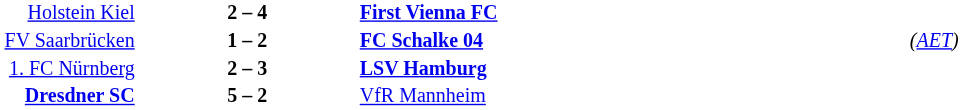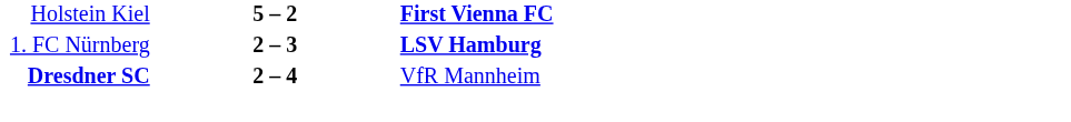 <table width=100% cellspacing=1>
 <tr>
 <th width=25%></th>
 <th width=10%></th>
 <th width=25%></th>
 <th></th>
 </tr>
 <tr style=font-size:90%>
 <td align=right><a href='#'>Holstein Kiel</a></td>
-<td align=center><strong>2 – 4</strong></td>
+<td align=center><strong>5 – 2</strong></td>
 <td><strong><a href='#'>First Vienna FC</a></strong></td>
-</tr>
-<tr style=font-size:90%>
-<td align=right><a href='#'>FV Saarbrücken</a></td>
-<td align=center><strong>1 – 2</strong></td>
-<td><strong><a href='#'>FC Schalke 04</a></strong></td>
-<td><em>(<a href='#'>AET</a>)</em></td>
 </tr>
 <tr style=font-size:90%>
 <td align=right><a href='#'>1. FC Nürnberg</a></td>
 <td align=center><strong>2 – 3</strong></td>
 <td><strong><a href='#'>LSV Hamburg</a></strong></td>
 </tr>
 <tr style=font-size:90%>
 <td align=right><strong><a href='#'>Dresdner SC</a></strong></td>
-<td align=center><strong>5 – 2</strong></td>
+<td align=center><strong>2 – 4</strong></td>
 <td><a href='#'>VfR Mannheim</a></td>
 </tr>
 </table>
